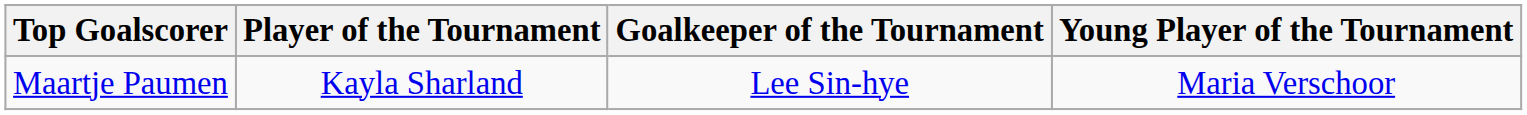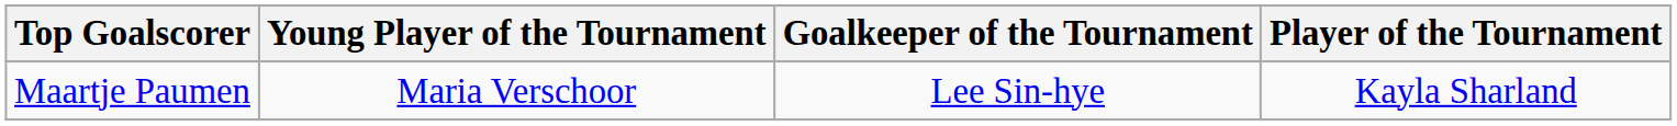 <table class=wikitable style="text-align:center; margin:auto">
 <tr>
 <th>Top Goalscorer</th>
+<th>Young Player of the Tournament</th>
+<th>Goalkeeper of the Tournament</th>
 <th>Player of the Tournament</th>
-<th>Goalkeeper of the Tournament</th>
-<th>Young Player of the Tournament</th>
 </tr>
 <tr>
 <td> <a href='#'>Maartje Paumen</a></td>
+<td> <a href='#'>Maria Verschoor</a></td>
+<td> <a href='#'>Lee Sin-hye</a></td>
 <td> <a href='#'>Kayla Sharland</a></td>
-<td> <a href='#'>Lee Sin-hye</a></td>
-<td> <a href='#'>Maria Verschoor</a></td>
 </tr>
 </table>
